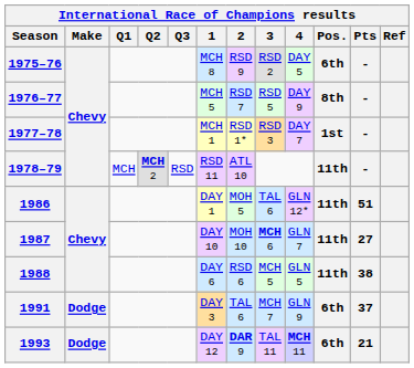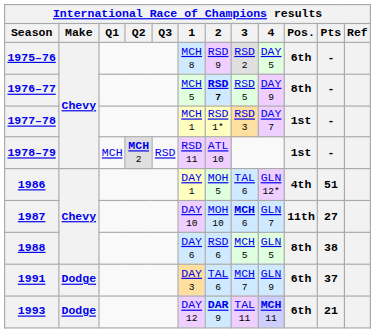 <table class="wikitable" style="text-align:center; font-size:75%">
 <tr>
 <th colspan=12><a href='#'>International Race of Champions</a> results</th>
 </tr>
 <tr>
 <th>Season</th>
 <th>Make</th>
 <th>Q1</th>
 <th>Q2</th>
 <th>Q3</th>
 <th>1</th>
 <th>2</th>
 <th>3</th>
 <th>4</th>
 <th>Pos.</th>
 <th>Pts</th>
 <th>Ref</th>
 </tr>
 <tr>
 <th><a href='#'>1975–76</a></th>
 <th rowspan=4><a href='#'>Chevy</a></th>
 <td colspan=3></td>
 <td style="background:#CFEAFF;"><a href='#'>MCH</a><br><small>8</small></td>
 <td style="background:#EFCFFF;"><a href='#'>RSD</a><br><small>9</small></td>
 <td style="background:#DFDFDF;"><a href='#'>RSD</a><br><small>2</small></td>
 <td style="background:#DFFFDF;"><a href='#'>DAY</a><br><small>5</small></td>
 <th>6th</th>
 <th>-</th>
 <th></th>
 </tr>
 <tr>
 <th><a href='#'>1976–77</a></th>
 <td colspan=3></td>
 <td style="background:#DFFFDF;"><a href='#'>MCH</a><br><small>5</small></td>
-<td style="background:#CFEAFF;"><a href='#'>RSD</a><br><small>7</small></td>
+<td style="background:#CFEAFF;"><strong><a href='#'>RSD</a><br><small>7</small></strong></td>
 <td style="background:#DFFFDF;"><a href='#'>RSD</a><br><small>5</small></td>
 <td style="background:#EFCFFF;"><a href='#'>DAY</a><br><small>9</small></td>
 <th>8th</th>
 <th>-</th>
 <th></th>
 </tr>
 <tr>
 <th><a href='#'>1977–78</a></th>
 <td colspan=3></td>
 <td style="background:#FFFFBF;"><a href='#'>MCH</a><br><small>1</small></td>
 <td style="background:#FFFFBF;"><a href='#'>RSD</a><br><small>1*</small></td>
 <td style="background:#FFDF9F;"><a href='#'>RSD</a><br><small>3</small></td>
 <td style="background:#EFCFFF;"><a href='#'>DAY</a><br><small>7</small></td>
 <th>1st</th>
 <th>-</th>
 <th></th>
 </tr>
 <tr>
 <th><a href='#'>1978–79</a></th>
 <td><a href='#'>MCH</a></td>
 <td style="background:#DFDFDF;"><strong><a href='#'>MCH</a></strong><br><small>2</small></td>
 <td><a href='#'>RSD</a></td>
 <td style="background:#EFCFFF;"><a href='#'>RSD</a><br><small>11</small></td>
 <td style="background:#EFCFFF;"><a href='#'>ATL</a><br><small>10</small></td>
 <td colspan=2></td>
-<th>11th</th>
+<th>1st</th>
 <th>-</th>
 <th></th>
 </tr>
 <tr>
 <th><a href='#'>1986</a></th>
 <th rowspan=3><a href='#'>Chevy</a></th>
 <td colspan=3></td>
 <td style="background:#FFFFBF;"><a href='#'>DAY</a><br><small>1</small></td>
 <td style="background:#DFFFDF;"><a href='#'>MOH</a><br><small>5</small></td>
 <td style="background:#CFEAFF;"><a href='#'>TAL</a><br><small>6</small></td>
 <td style="background:#EFCFFF;"><a href='#'>GLN</a><br><small>12*</small></td>
-<th>11th</th>
+<th>4th</th>
 <th>51</th>
 <th></th>
 </tr>
 <tr>
 <th><a href='#'>1987</a></th>
 <td colspan=3></td>
 <td style="background:#EFCFFF;"><a href='#'>DAY</a><br><small>10</small></td>
 <td style="background:#CFEAFF;"><a href='#'>MOH</a><br><small>10</small></td>
 <td style="background:#CFEAFF;"><strong><a href='#'>MCH</a></strong><br><small>6</small></td>
 <td style="background:#CFEAFF;"><a href='#'>GLN</a><br><small>7</small></td>
 <th>11th</th>
 <th>27</th>
 <th></th>
 </tr>
 <tr>
 <th><a href='#'>1988</a></th>
 <td colspan=3></td>
 <td style="background:#CFEAFF;"><a href='#'>DAY</a><br><small>6</small></td>
 <td style="background:#CFEAFF;"><a href='#'>RSD</a><br><small>6</small></td>
 <td style="background:#DFFFDF;"><a href='#'>MCH</a><br><small>5</small></td>
 <td style="background:#DFFFDF;"><a href='#'>GLN</a><br><small>5</small></td>
-<th>11th</th>
+<th>8th</th>
 <th>38</th>
 <th></th>
 </tr>
 <tr>
 <th><a href='#'>1991</a></th>
 <th><a href='#'>Dodge</a></th>
 <td colspan=3></td>
 <td style="background:#FFDF9F;"><a href='#'>DAY</a><br><small>3</small></td>
 <td style="background:#CFEAFF;"><a href='#'>TAL</a><br><small>6</small></td>
 <td style="background:#CFEAFF;"><a href='#'>MCH</a><br><small>7</small></td>
 <td style="background:#CFEAFF;"><a href='#'>GLN</a><br><small>9</small></td>
 <th>6th</th>
 <th>37</th>
 <th></th>
 </tr>
 <tr>
 <th><a href='#'>1993</a></th>
 <th><a href='#'>Dodge</a></th>
 <td colspan=3></td>
 <td style="background:#EFCFFF;"><a href='#'>DAY</a><br><small>12</small></td>
 <td style="background:#CFEAFF;"><strong><a href='#'>DAR</a></strong><br><small>9</small></td>
 <td style="background:#EFCFFF;"><a href='#'>TAL</a><br><small>11</small></td>
 <td style="background:#CFCFFF;"><strong><a href='#'>MCH</a></strong><br><small>11</small></td>
 <th>6th</th>
 <th>21</th>
 <th></th>
 </tr>
 </table>
